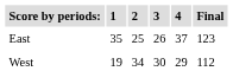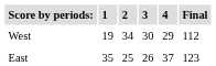 <table cellpadding=5>
 <tr bgcolor="#dddddd">
 <td><strong>Score by periods:</strong></td>
 <td><strong>1</strong></td>
 <td><strong>2</strong></td>
 <td><strong>3</strong></td>
 <td><strong>4</strong></td>
 <td><strong>Final</strong></td>
 </tr>
 <tr>
+<td>West</td>
+<td>19</td>
+<td>34</td>
+<td>30</td>
+<td>29</td>
+<td>112</td>
+</tr>
+<tr>
 <td>East</td>
 <td>35</td>
 <td>25</td>
 <td>26</td>
 <td>37</td>
 <td>123</td>
 </tr>
 <tr>
-<td>West</td>
-<td>19</td>
-<td>34</td>
-<td>30</td>
-<td>29</td>
-<td>112</td>
-</tr>
-<tr>
 </tr>
 </table>
